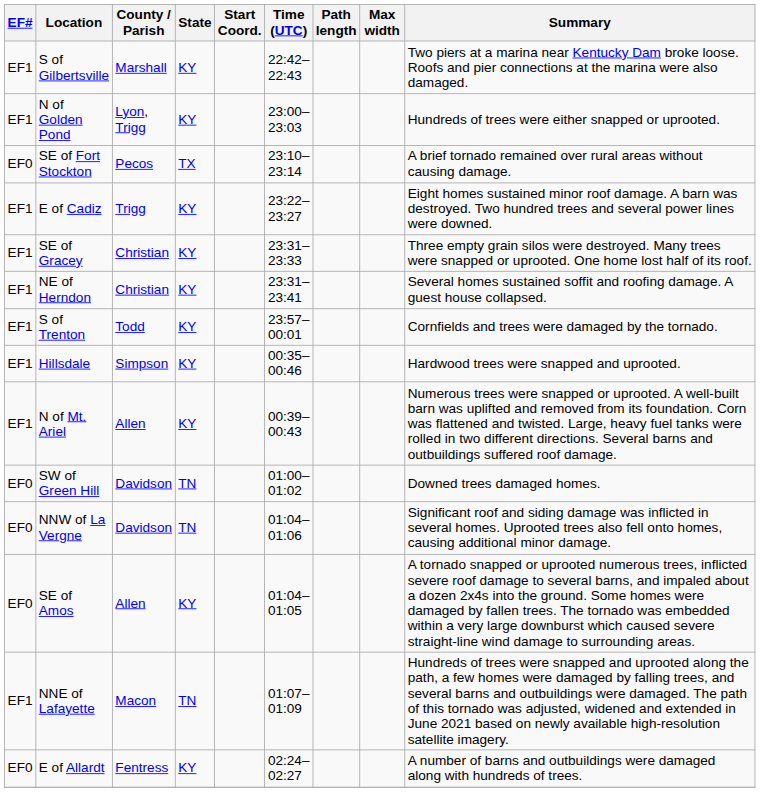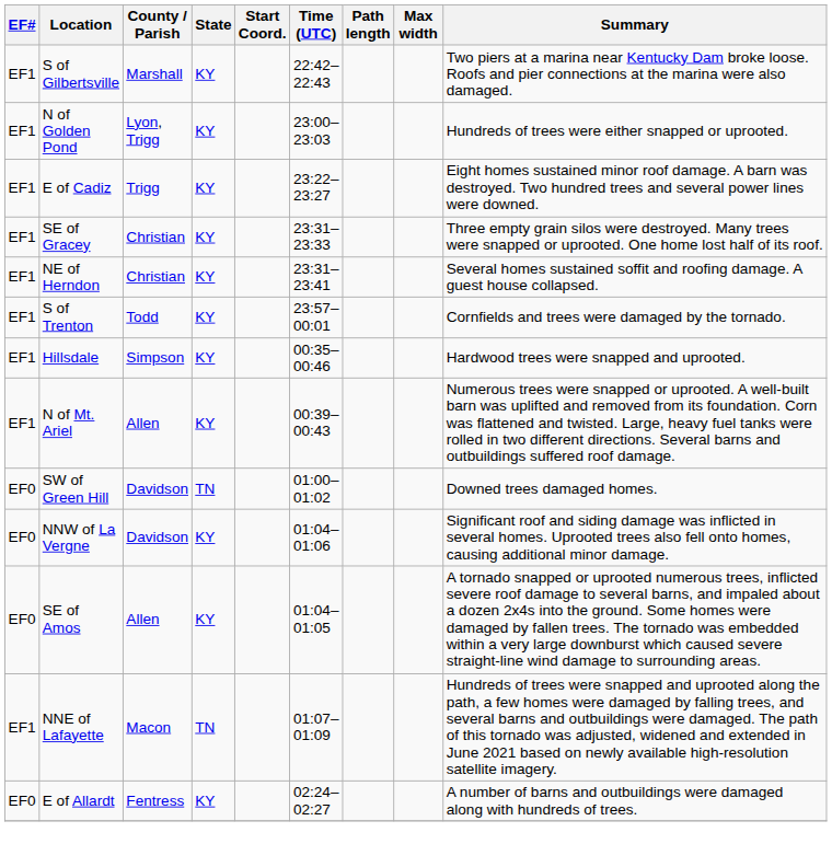 <table class="wikitable sortable" style="width:100%;">
 <tr>
 <th scope="col" style="width:3%; text-align:center;"><a href='#'>EF#</a></th>
 <th scope="col" style="width:7%; text-align:center;" class="unsortable">Location</th>
 <th scope="col" style="width:6%; text-align:center;" class="unsortable">County / Parish</th>
 <th scope="col" style="width:5%; text-align:center;">State</th>
 <th scope="col" style="width:6%; text-align:center;">Start Coord.</th>
 <th scope="col" style="width:6%; text-align:center;">Time (<a href='#'>UTC</a>)</th>
 <th scope="col" style="width:6%; text-align:center;">Path length</th>
 <th scope="col" style="width:6%; text-align:center;">Max width</th>
 <th scope="col" class="unsortable" style="width:48%; text-align:center;">Summary</th>
 </tr>
 <tr>
 <td bgcolor=>EF1</td>
 <td>S of <a href='#'>Gilbertsville</a></td>
 <td><a href='#'>Marshall</a></td>
 <td><a href='#'>KY</a></td>
 <td></td>
 <td>22:42–22:43</td>
 <td></td>
 <td></td>
 <td>Two piers at a marina near <a href='#'>Kentucky Dam</a> broke loose. Roofs and pier connections at the marina were also damaged.</td>
 </tr>
 <tr>
 <td bgcolor=>EF1</td>
 <td>N of <a href='#'>Golden Pond</a></td>
 <td><a href='#'>Lyon</a>, <a href='#'>Trigg</a></td>
 <td><a href='#'>KY</a></td>
 <td></td>
 <td>23:00–23:03</td>
 <td></td>
 <td></td>
 <td>Hundreds of trees were either snapped or uprooted.</td>
-</tr>
-<tr>
-<td bgcolor=>EF0</td>
-<td>SE of <a href='#'>Fort Stockton</a></td>
-<td><a href='#'>Pecos</a></td>
-<td><a href='#'>TX</a></td>
-<td></td>
-<td>23:10–23:14</td>
-<td></td>
-<td></td>
-<td>A brief tornado remained over rural areas without causing damage.</td>
 </tr>
 <tr>
 <td bgcolor=>EF1</td>
 <td>E of <a href='#'>Cadiz</a></td>
 <td><a href='#'>Trigg</a></td>
 <td><a href='#'>KY</a></td>
 <td></td>
 <td>23:22–23:27</td>
 <td></td>
 <td></td>
 <td>Eight homes sustained minor roof damage. A barn was destroyed. Two hundred trees and several power lines were downed.</td>
 </tr>
 <tr>
 <td bgcolor=>EF1</td>
 <td>SE of <a href='#'>Gracey</a></td>
 <td><a href='#'>Christian</a></td>
 <td><a href='#'>KY</a></td>
 <td></td>
 <td>23:31–23:33</td>
 <td></td>
 <td></td>
 <td>Three empty grain silos were destroyed. Many trees were snapped or uprooted. One home lost half of its roof.</td>
 </tr>
 <tr>
 <td bgcolor=>EF1</td>
 <td>NE of <a href='#'>Herndon</a></td>
 <td><a href='#'>Christian</a></td>
 <td><a href='#'>KY</a></td>
 <td></td>
 <td>23:31–23:41</td>
 <td></td>
 <td></td>
 <td>Several homes sustained soffit and roofing damage. A guest house collapsed.</td>
 </tr>
 <tr>
 <td bgcolor=>EF1</td>
 <td>S of <a href='#'>Trenton</a></td>
 <td><a href='#'>Todd</a></td>
 <td><a href='#'>KY</a></td>
 <td></td>
 <td>23:57–00:01</td>
 <td></td>
 <td></td>
 <td>Cornfields and trees were damaged by the tornado.</td>
 </tr>
 <tr>
 <td bgcolor=>EF1</td>
 <td><a href='#'>Hillsdale</a></td>
 <td><a href='#'>Simpson</a></td>
 <td><a href='#'>KY</a></td>
 <td></td>
 <td>00:35–00:46</td>
 <td></td>
 <td></td>
 <td>Hardwood trees were snapped and uprooted.</td>
 </tr>
 <tr>
 <td bgcolor=>EF1</td>
 <td>N of <a href='#'>Mt. Ariel</a></td>
 <td><a href='#'>Allen</a></td>
 <td><a href='#'>KY</a></td>
 <td></td>
 <td>00:39–00:43</td>
 <td></td>
 <td></td>
 <td>Numerous trees were snapped or uprooted. A well-built barn was uplifted and removed from its foundation. Corn was flattened and twisted. Large, heavy fuel tanks were rolled in two different directions. Several barns and outbuildings suffered roof damage.</td>
 </tr>
 <tr>
 <td bgcolor=>EF0</td>
 <td>SW of <a href='#'>Green Hill</a></td>
 <td><a href='#'>Davidson</a></td>
 <td><a href='#'>TN</a></td>
 <td></td>
 <td>01:00–01:02</td>
 <td></td>
 <td></td>
 <td>Downed trees damaged homes.</td>
 </tr>
 <tr>
 <td bgcolor=>EF0</td>
 <td>NNW of <a href='#'>La Vergne</a></td>
 <td><a href='#'>Davidson</a></td>
-<td><a href='#'>TN</a></td>
+<td><a href='#'>KY</a></td>
 <td></td>
 <td>01:04–01:06</td>
 <td></td>
 <td></td>
 <td>Significant roof and siding damage was inflicted in several homes. Uprooted trees also fell onto homes, causing additional minor damage.</td>
 </tr>
 <tr>
 <td bgcolor=>EF0</td>
 <td>SE of <a href='#'>Amos</a></td>
 <td><a href='#'>Allen</a></td>
 <td><a href='#'>KY</a></td>
 <td></td>
 <td>01:04–01:05</td>
 <td></td>
 <td></td>
 <td>A tornado snapped or uprooted numerous trees, inflicted severe roof damage to several barns, and impaled about a dozen 2x4s into the ground. Some homes were damaged by fallen trees. The tornado was embedded within a very large downburst which caused severe straight-line wind damage to surrounding areas.</td>
 </tr>
 <tr>
 <td bgcolor=>EF1</td>
 <td>NNE of <a href='#'>Lafayette</a></td>
 <td><a href='#'>Macon</a></td>
 <td><a href='#'>TN</a></td>
 <td></td>
 <td>01:07–01:09</td>
 <td></td>
 <td></td>
 <td>Hundreds of trees were snapped and uprooted along the path, a few homes were damaged by falling trees, and several barns and outbuildings were damaged. The path of this tornado was adjusted, widened and extended in June 2021 based on newly available high-resolution satellite imagery.</td>
 </tr>
 <tr>
 <td bgcolor=>EF0</td>
 <td>E of <a href='#'>Allardt</a></td>
 <td><a href='#'>Fentress</a></td>
 <td><a href='#'>KY</a></td>
 <td></td>
 <td>02:24–02:27</td>
 <td></td>
 <td></td>
 <td>A number of barns and outbuildings were damaged along with hundreds of trees.</td>
 </tr>
 <tr>
 </tr>
 </table>
